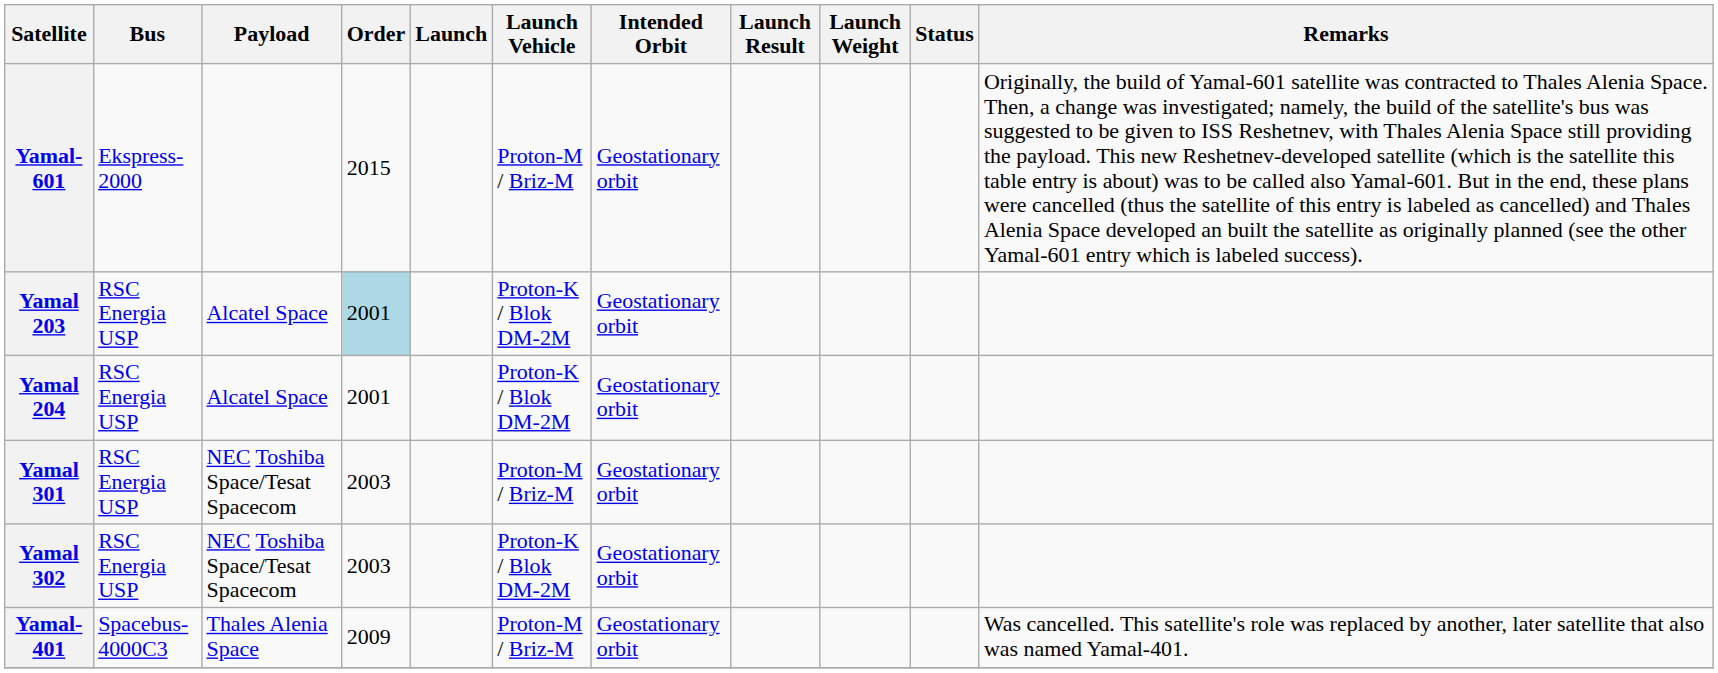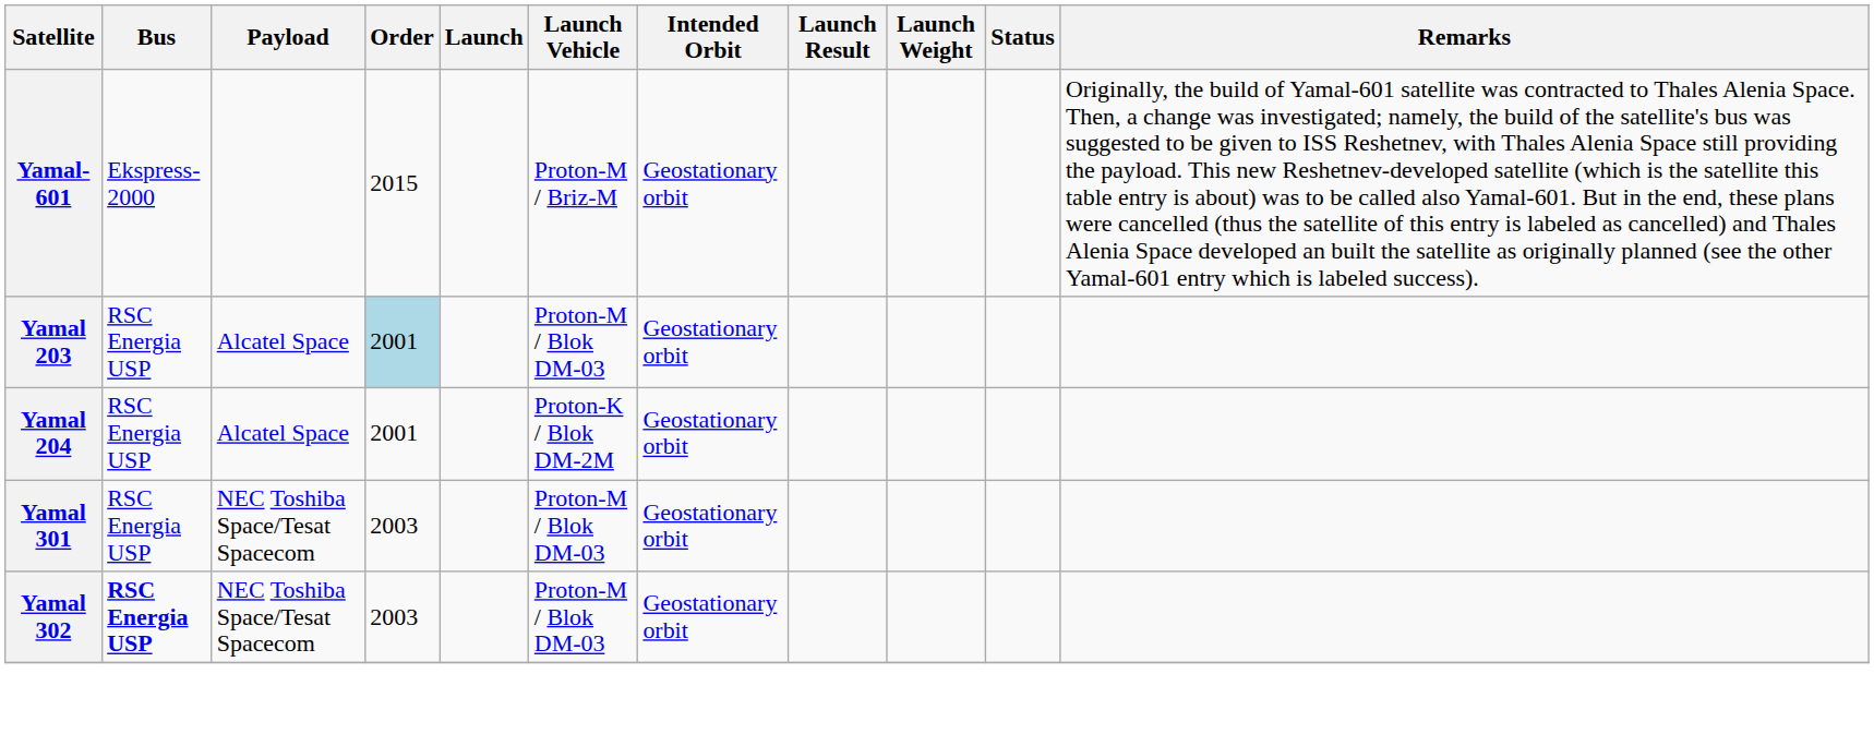 <table class="wikitable sortable mw-collapsible">
 <tr>
 <th>Satellite</th>
 <th>Bus</th>
 <th>Payload</th>
 <th>Order</th>
 <th>Launch</th>
 <th>Launch Vehicle</th>
 <th>Intended Orbit</th>
 <th>Launch Result</th>
 <th>Launch Weight</th>
 <th>Status</th>
 <th>Remarks</th>
 </tr>
 <tr>
 <th><a href='#'>Yamal-601</a></th>
 <td><a href='#'>Ekspress-2000</a></td>
 <td></td>
 <td>2015</td>
 <td></td>
 <td><a href='#'>Proton-M</a> / <a href='#'>Briz-M</a></td>
 <td><a href='#'>Geostationary orbit</a></td>
 <td></td>
 <td></td>
 <td></td>
 <td> Originally, the build of Yamal-601 satellite was contracted to Thales Alenia Space. Then, a change was investigated; namely, the build of the satellite's bus was suggested to be given to ISS Reshetnev, with Thales Alenia Space still providing the payload. This new Reshetnev-developed satellite (which is the satellite this table entry is about) was to be called also Yamal-601. But in the end, these plans were cancelled (thus the satellite of this entry is labeled as cancelled) and Thales Alenia Space developed an built the satellite as originally planned (see the other Yamal-601 entry which is labeled success).</td>
 </tr>
 <tr>
 <th><a href='#'>Yamal 203</a></th>
 <td><a href='#'>RSC Energia</a><br><a href='#'>USP</a></td>
 <td><a href='#'>Alcatel Space</a></td>
 <td style="background: lightblue;">2001</td>
 <td></td>
-<td><a href='#'>Proton-K</a> / <a href='#'>Blok DM-2M</a></td>
+<td><a href='#'>Proton-M</a> / <a href='#'>Blok DM-03</a></td>
 <td><a href='#'>Geostationary orbit</a></td>
 <td></td>
 <td></td>
 <td></td>
 <td></td>
 </tr>
 <tr>
 <th><a href='#'>Yamal 204</a></th>
 <td><a href='#'>RSC Energia</a><br><a href='#'>USP</a></td>
 <td><a href='#'>Alcatel Space</a></td>
 <td>2001</td>
 <td></td>
 <td><a href='#'>Proton-K</a> / <a href='#'>Blok DM-2M</a></td>
 <td><a href='#'>Geostationary orbit</a></td>
 <td></td>
 <td></td>
 <td></td>
 <td></td>
 </tr>
 <tr>
 <th><a href='#'>Yamal 301</a></th>
 <td><a href='#'>RSC Energia</a><br><a href='#'>USP</a></td>
 <td><a href='#'>NEC</a> <a href='#'>Toshiba</a> Space/Tesat Spacecom</td>
 <td>2003</td>
 <td></td>
-<td><a href='#'>Proton-M</a> / <a href='#'>Briz-M</a></td>
+<td><a href='#'>Proton-M</a> / <a href='#'>Blok DM-03</a></td>
 <td><a href='#'>Geostationary orbit</a></td>
 <td></td>
 <td></td>
 <td></td>
 <td></td>
 </tr>
 <tr>
 <th><a href='#'>Yamal 302</a></th>
-<td><a href='#'>RSC Energia</a><br><a href='#'>USP</a></td>
+<td><strong><a href='#'>RSC Energia</a><br><a href='#'>USP</a></strong></td>
 <td><a href='#'>NEC</a> <a href='#'>Toshiba</a> Space/Tesat Spacecom</td>
 <td>2003</td>
 <td></td>
-<td><a href='#'>Proton-K</a> / <a href='#'>Blok DM-2M</a></td>
+<td><a href='#'>Proton-M</a> / <a href='#'>Blok DM-03</a></td>
 <td><a href='#'>Geostationary orbit</a></td>
 <td></td>
 <td></td>
 <td></td>
 <td></td>
 </tr>
 <tr>
-<th><a href='#'>Yamal-401</a></th>
-<td><a href='#'>Spacebus-4000C3</a></td>
-<td><a href='#'>Thales Alenia Space</a></td>
-<td>2009</td>
-<td></td>
-<td><a href='#'>Proton-M</a> / <a href='#'>Briz-M</a></td>
-<td><a href='#'>Geostationary orbit</a></td>
-<td></td>
-<td></td>
-<td></td>
-<td> Was cancelled. This satellite's role was replaced by another, later satellite that also was named Yamal-401.</td>
-</tr>
-<tr>
 </tr>
 </table>
